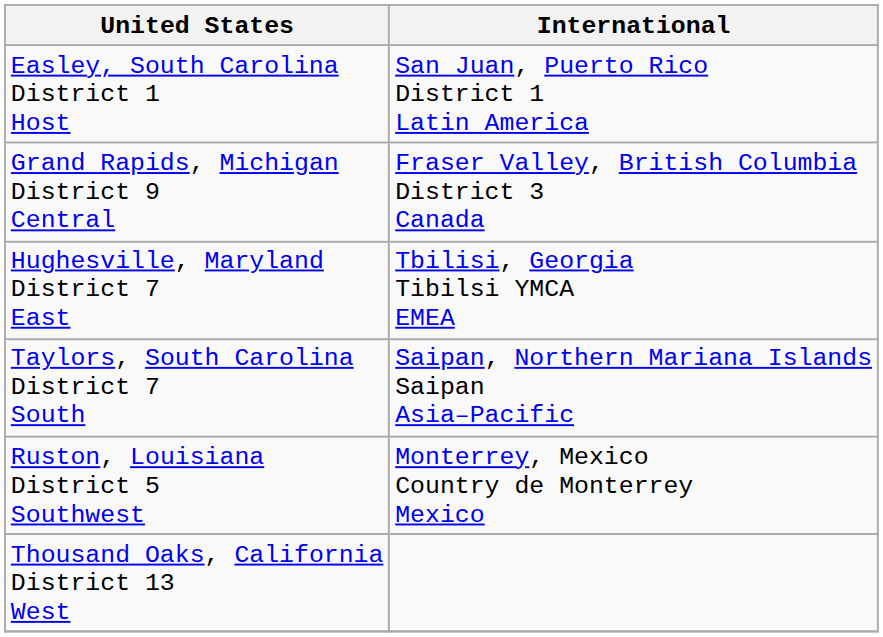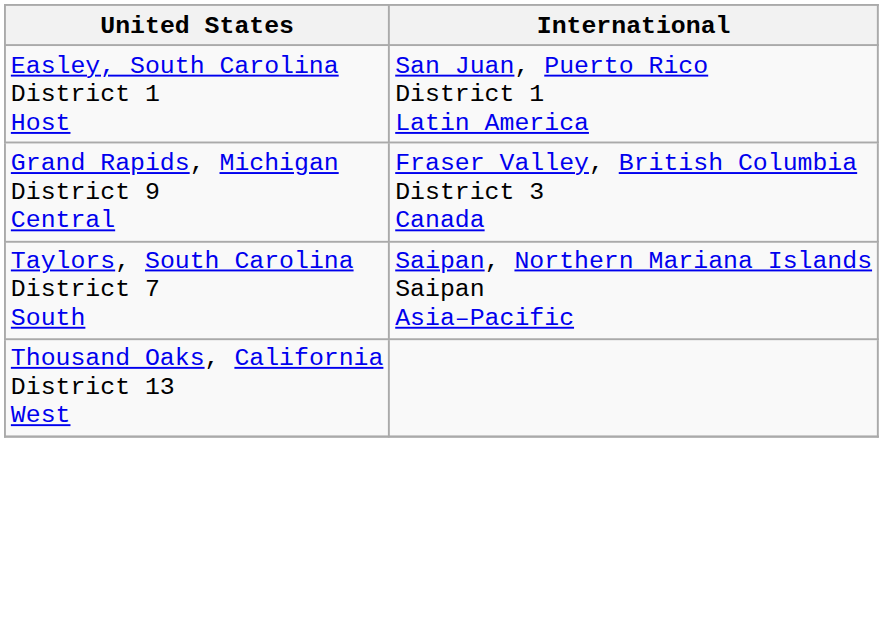 <table class="wikitable">
 <tr>
 <th>United States</th>
 <th>International</th>
 </tr>
 <tr>
 <td> <a href='#'>Easley, South Carolina</a><br>District 1<br><a href='#'>Host</a></td>
 <td> <a href='#'>San Juan</a>,  <a href='#'>Puerto Rico</a><br>District 1<br><a href='#'>Latin America</a></td>
 </tr>
 <tr>
 <td> <a href='#'>Grand Rapids</a>, <a href='#'>Michigan</a><br>District 9<br><a href='#'>Central</a></td>
 <td> <a href='#'>Fraser Valley</a>, <a href='#'>British Columbia</a><br>District 3<br><a href='#'>Canada</a></td>
 </tr>
 <tr>
-<td> <a href='#'>Hughesville</a>, <a href='#'>Maryland</a><br>District 7<br><a href='#'>East</a></td>
-<td> <a href='#'>Tbilisi</a>, <a href='#'>Georgia</a><br>Tibilsi YMCA<br><a href='#'>EMEA</a></td>
-</tr>
-<tr>
 <td> <a href='#'>Taylors</a>, <a href='#'>South Carolina</a><br>District 7<br><a href='#'>South</a></td>
 <td> <a href='#'>Saipan</a>, <a href='#'>Northern Mariana Islands</a><br>Saipan<br><a href='#'>Asia–Pacific</a></td>
-</tr>
-<tr>
-<td> <a href='#'>Ruston</a>, <a href='#'>Louisiana</a><br>District 5<br><a href='#'>Southwest</a></td>
-<td> <a href='#'>Monterrey</a>,  Mexico<br>Country de Monterrey<br><a href='#'>Mexico</a></td>
 </tr>
 <tr>
 <td> <a href='#'>Thousand Oaks</a>, <a href='#'>California</a><br>District 13<br><a href='#'>West</a></td>
 <td></td>
 </tr>
 <tr>
 </tr>
 </table>
